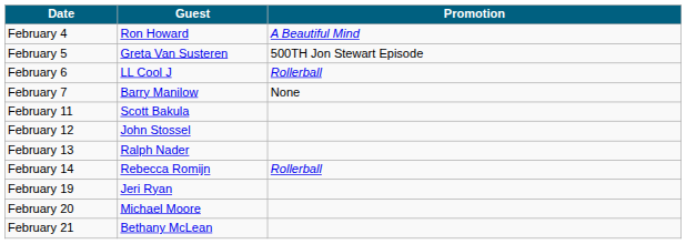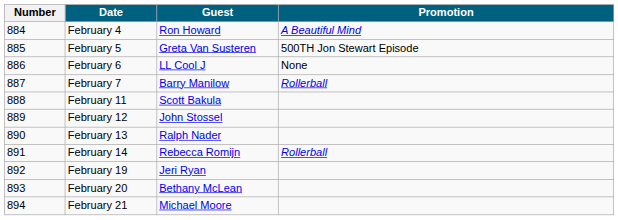 <table class="wikitable" width="100%">
 <tr bgcolor="#CCCCCC">
+<th>Number</th>
 <th width="15%" style="background:#006080; color:#FFFFFF">Date</th>
 <th width="20%" style="background:#006080; color:#FFFFFF">Guest</th>
 <th width="55%" style="background:#006080; color:#FFFFFF">Promotion</th>
 </tr>
 <tr>
+<td>884</td>
 <td>February 4</td>
 <td><a href='#'>Ron Howard</a></td>
 <td><em><a href='#'>A Beautiful Mind</a></em></td>
 </tr>
 <tr>
+<td>885</td>
 <td>February 5</td>
 <td><a href='#'>Greta Van Susteren</a></td>
 <td>500TH Jon Stewart Episode</td>
 </tr>
 <tr>
+<td>886</td>
 <td>February 6</td>
 <td><a href='#'>LL Cool J</a></td>
+<td>None</td>
+</tr>
+<tr>
+<td>887</td>
+<td>February 7</td>
+<td><a href='#'>Barry Manilow</a></td>
 <td><em><a href='#'>Rollerball</a></em></td>
 </tr>
 <tr>
-<td>February 7</td>
-<td><a href='#'>Barry Manilow</a></td>
-<td>None</td>
-</tr>
-<tr>
+<td>888</td>
 <td>February 11</td>
 <td><a href='#'>Scott Bakula</a></td>
 <td></td>
 </tr>
 <tr>
+<td>889</td>
 <td>February 12</td>
 <td><a href='#'>John Stossel</a></td>
 <td></td>
 </tr>
 <tr>
+<td>890</td>
 <td>February 13</td>
 <td><a href='#'>Ralph Nader</a></td>
 <td></td>
 </tr>
 <tr>
+<td>891</td>
 <td>February 14</td>
 <td><a href='#'>Rebecca Romijn</a></td>
 <td><em><a href='#'>Rollerball</a></em></td>
 </tr>
 <tr>
+<td>892</td>
 <td>February 19</td>
 <td><a href='#'>Jeri Ryan</a></td>
 <td></td>
 </tr>
 <tr>
+<td>893</td>
 <td>February 20</td>
+<td><a href='#'>Bethany McLean</a></td>
+<td></td>
+</tr>
+<tr>
+<td>894</td>
+<td>February 21</td>
 <td><a href='#'>Michael Moore</a></td>
 <td></td>
 </tr>
-<tr>
-<td>February 21</td>
-<td><a href='#'>Bethany McLean</a></td>
-<td></td>
-</tr>
 </table>
